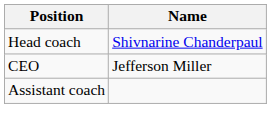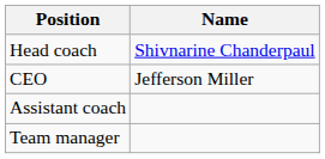 <table class="wikitable">
 <tr>
 <th scope="col">Position</th>
 <th scope="col">Name</th>
 </tr>
 <tr>
 <td scope="row">Head coach</td>
 <td><a href='#'>Shivnarine Chanderpaul</a></td>
 </tr>
 <tr>
 <td scope="row">CEO</td>
 <td>Jefferson Miller</td>
 </tr>
 <tr>
 <td scope="row">Assistant coach</td>
 <td></td>
 </tr>
+<tr>
+<td scope="row">Team manager</td>
+<td></td>
+</tr>
 </table>
